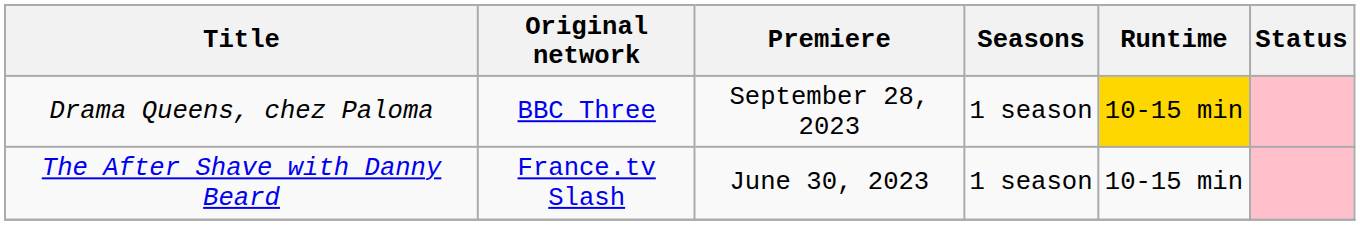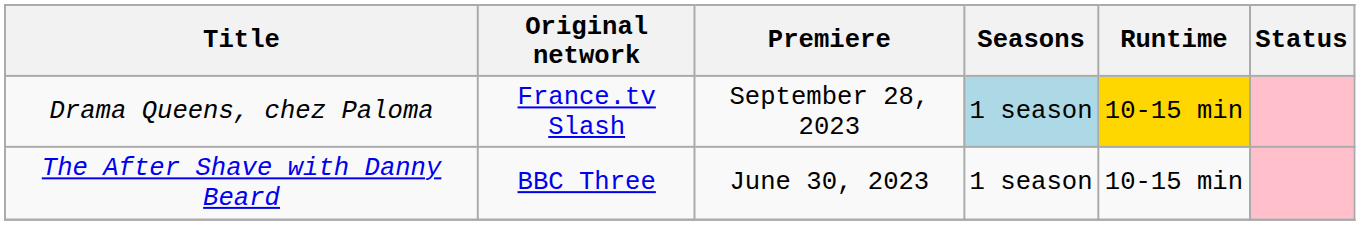 <table class="wikitable plainrowheaders sortable" style="text-align:center;">
 <tr>
 <th style="width: 18em" class="unsortable">Title</th>
 <th style="width: 08em">Original network</th>
 <th style="width: 10em">Premiere</th>
 <th>Seasons</th>
 <th>Runtime</th>
 <th>Status</th>
 </tr>
 <tr>
 <td><em>Drama Queens, chez Paloma</em></td>
-<td><a href='#'>BBC Three</a></td>
+<td><a href='#'>France.tv Slash</a></td>
 <td>September 28, 2023</td>
-<td>1 season</td>
+<td style="background: lightblue;">1 season</td>
 <td style="background: gold;">10-15 min</td>
 <td style="background-color: #FFC0CB"></td>
 </tr>
 <tr>
 <td><em><a href='#'>The After Shave with Danny Beard</a></em></td>
-<td><a href='#'>France.tv Slash</a></td>
+<td><a href='#'>BBC Three</a></td>
 <td>June 30, 2023</td>
 <td>1 season</td>
 <td>10-15 min</td>
 <td style="background-color: #FFC0CB"></td>
 </tr>
 <tr>
 </tr>
 </table>
